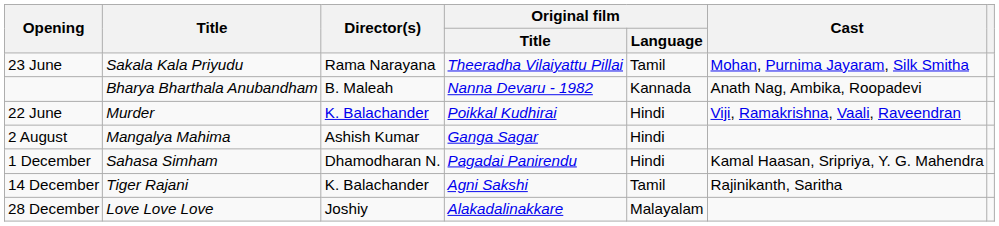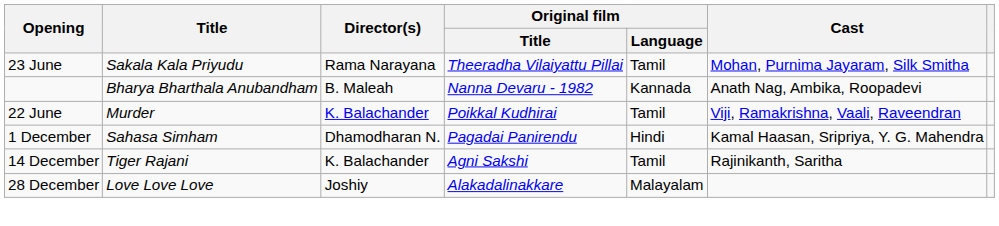 <table class="wikitable sortable">
 <tr>
 <th scope="col" rowspan="2">Opening</th>
 <th scope="col" rowspan="2">Title</th>
 <th scope="col" rowspan="2">Director(s)</th>
 <th scope="col" colspan="2">Original film</th>
 <th scope="col" rowspan="2">Cast</th>
 <th scope="col" rowspan="2" class="unsortable"></th>
 </tr>
 <tr>
 <th scope="col">Title</th>
 <th scope="col">Language</th>
 </tr>
 <tr>
 <td>23 June</td>
 <td><em>Sakala Kala Priyudu</em></td>
 <td>Rama Narayana</td>
 <td><em><a href='#'>Theeradha Vilaiyattu Pillai</a></em></td>
 <td>Tamil</td>
 <td><a href='#'>Mohan</a>, <a href='#'>Purnima Jayaram</a>, <a href='#'>Silk Smitha</a></td>
 <td></td>
 </tr>
 <tr>
 <td></td>
 <td><em>Bharya Bharthala Anubandham</em></td>
 <td>B. Maleah</td>
 <td><em><a href='#'>Nanna Devaru - 1982</a></em></td>
 <td>Kannada</td>
 <td>Anath Nag, Ambika, Roopadevi</td>
 <td></td>
 </tr>
 <tr>
 <td>22 June</td>
 <td><em>Murder</em></td>
 <td><a href='#'>K. Balachander</a></td>
 <td><em><a href='#'>Poikkal Kudhirai</a></em></td>
-<td>Hindi</td>
+<td>Tamil</td>
 <td><a href='#'>Viji</a>, <a href='#'>Ramakrishna</a>, <a href='#'>Vaali</a>, <a href='#'>Raveendran</a></td>
-<td></td>
-</tr>
-<tr>
-<td>2 August</td>
-<td><em>Mangalya Mahima</em></td>
-<td>Ashish Kumar</td>
-<td><em><a href='#'>Ganga Sagar</a></em></td>
-<td>Hindi</td>
-<td></td>
 <td></td>
 </tr>
 <tr>
 <td>1 December</td>
 <td><em>Sahasa Simham</em></td>
 <td>Dhamodharan N.</td>
 <td><em><a href='#'>Pagadai Panirendu</a></em></td>
 <td>Hindi</td>
 <td>Kamal Haasan, Sripriya, Y. G. Mahendra</td>
 <td></td>
 </tr>
 <tr>
 <td>14 December</td>
 <td><em>Tiger Rajani</em></td>
 <td>K. Balachander</td>
 <td><em><a href='#'>Agni Sakshi</a></em></td>
 <td>Tamil</td>
 <td>Rajinikanth, Saritha</td>
 <td></td>
 </tr>
 <tr>
 <td>28 December</td>
 <td><em>Love Love Love</em></td>
 <td>Joshiy</td>
 <td><em><a href='#'>Alakadalinakkare</a></em></td>
 <td>Malayalam</td>
 <td></td>
 <td></td>
 </tr>
 </table>
